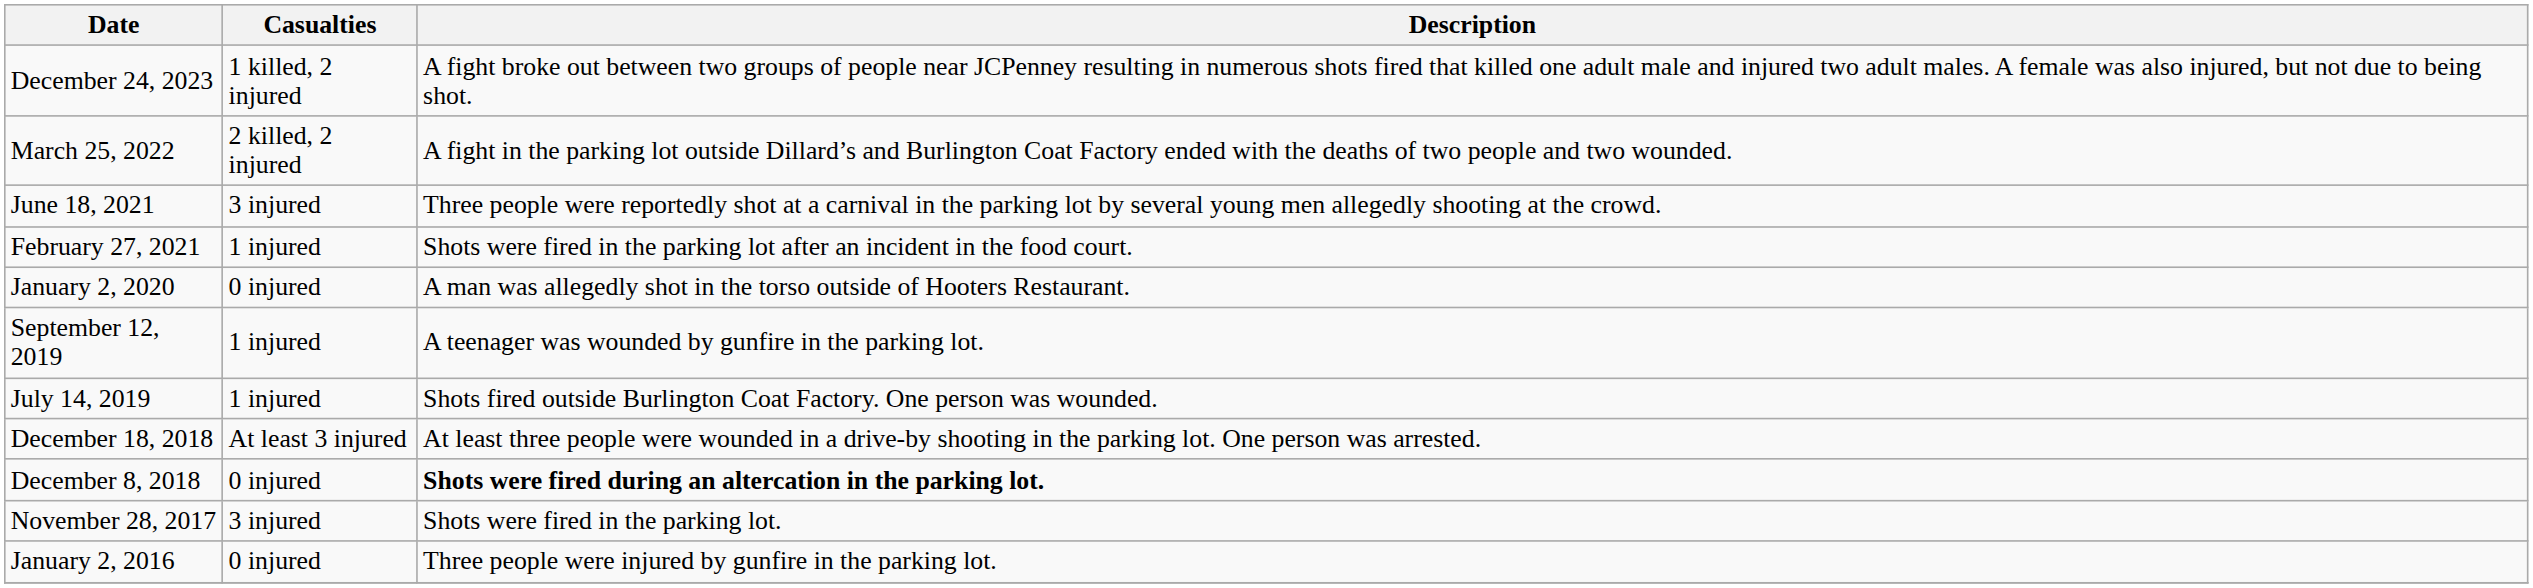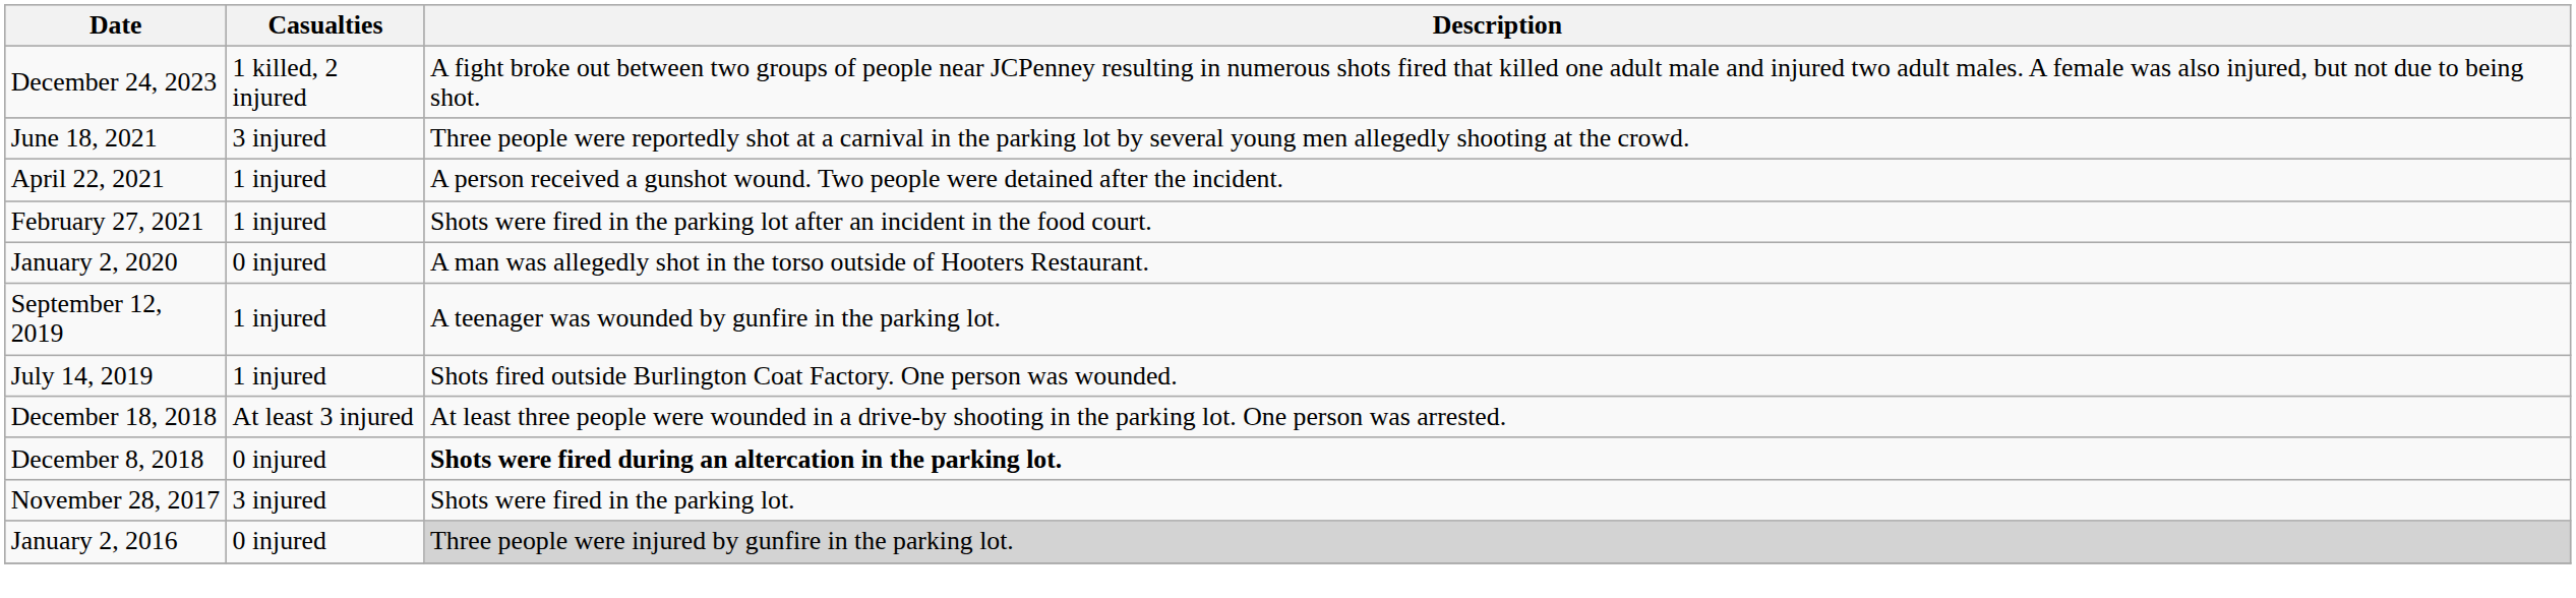 <table class="wikitable">
 <tr>
 <th>Date</th>
 <th>Casualties</th>
 <th>Description</th>
 </tr>
 <tr>
 <td>December 24, 2023</td>
 <td>1 killed, 2 injured</td>
 <td>A fight broke out between two groups of people near JCPenney resulting in numerous shots fired that killed one adult male and injured two adult males. A female was also injured, but not due to being shot.</td>
 </tr>
 <tr>
-<td>March 25, 2022</td>
-<td>2 killed, 2 injured</td>
-<td>A fight in the parking lot outside Dillard’s and Burlington Coat Factory ended with the deaths of two people and two wounded.</td>
-</tr>
-<tr>
 <td>June 18, 2021</td>
 <td>3 injured</td>
 <td>Three people were reportedly shot at a carnival in the parking lot by several young men allegedly shooting at the crowd.</td>
+</tr>
+<tr>
+<td>April 22, 2021</td>
+<td>1 injured</td>
+<td>A person received a gunshot wound. Two people were detained after the incident.</td>
 </tr>
 <tr>
 <td>February 27, 2021</td>
 <td>1 injured</td>
 <td>Shots were fired in the parking lot after an incident in the food court.</td>
 </tr>
 <tr>
 <td>January 2, 2020</td>
 <td>0 injured</td>
 <td>A man was allegedly shot in the torso outside of Hooters Restaurant.</td>
 </tr>
 <tr>
 <td>September 12, 2019</td>
 <td>1 injured</td>
 <td>A teenager was wounded by gunfire in the parking lot.</td>
 </tr>
 <tr>
 <td>July 14, 2019</td>
 <td>1 injured</td>
 <td>Shots fired outside Burlington Coat Factory. One person was wounded.</td>
 </tr>
 <tr>
 <td>December 18, 2018</td>
 <td>At least 3 injured</td>
 <td>At least three people were wounded in a drive-by shooting in the parking lot. One person was arrested.</td>
 </tr>
 <tr>
 <td>December 8, 2018</td>
 <td>0 injured</td>
 <td><strong>Shots were fired during an altercation in the parking lot.</strong></td>
 </tr>
 <tr>
 <td>November 28, 2017</td>
 <td>3 injured</td>
 <td>Shots were fired in the parking lot.</td>
 </tr>
 <tr>
 <td>January 2, 2016</td>
 <td>0 injured</td>
-<td>Three people were injured by gunfire in the parking lot.</td>
+<td style="background: lightgrey;">Three people were injured by gunfire in the parking lot.</td>
 </tr>
 <tr>
 </tr>
 </table>
